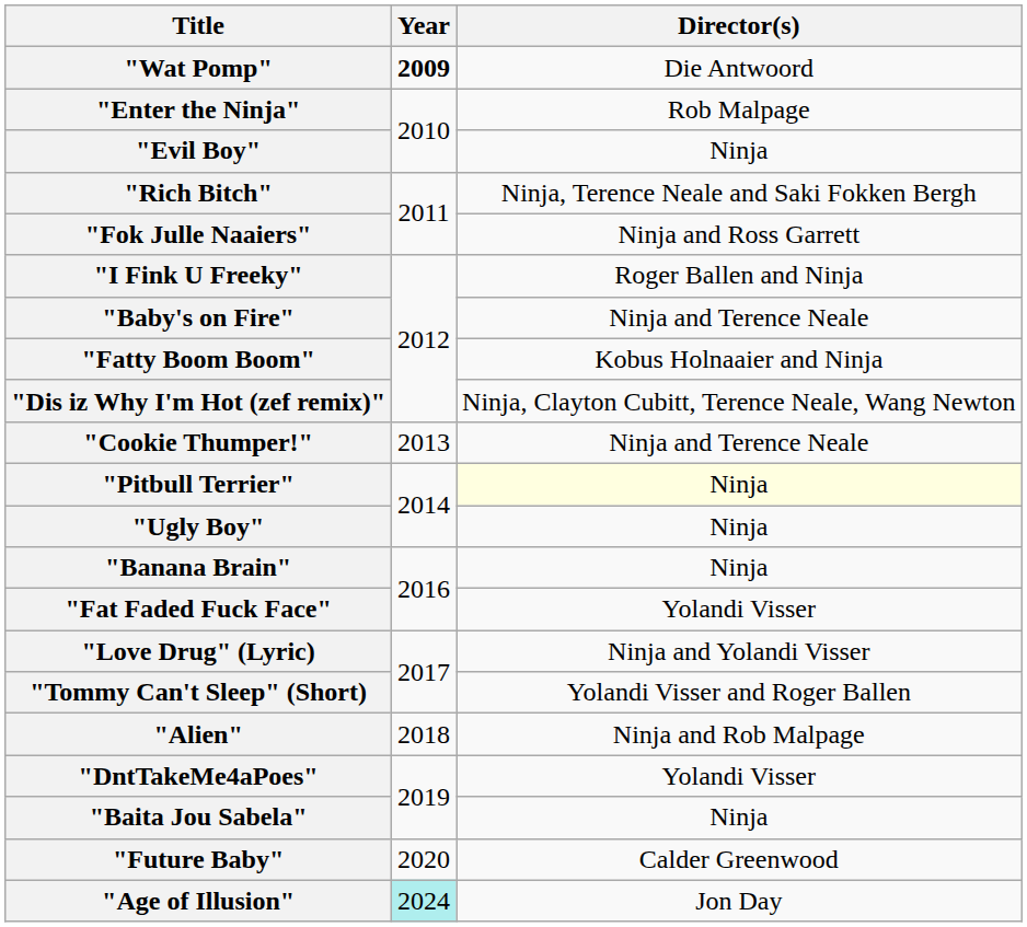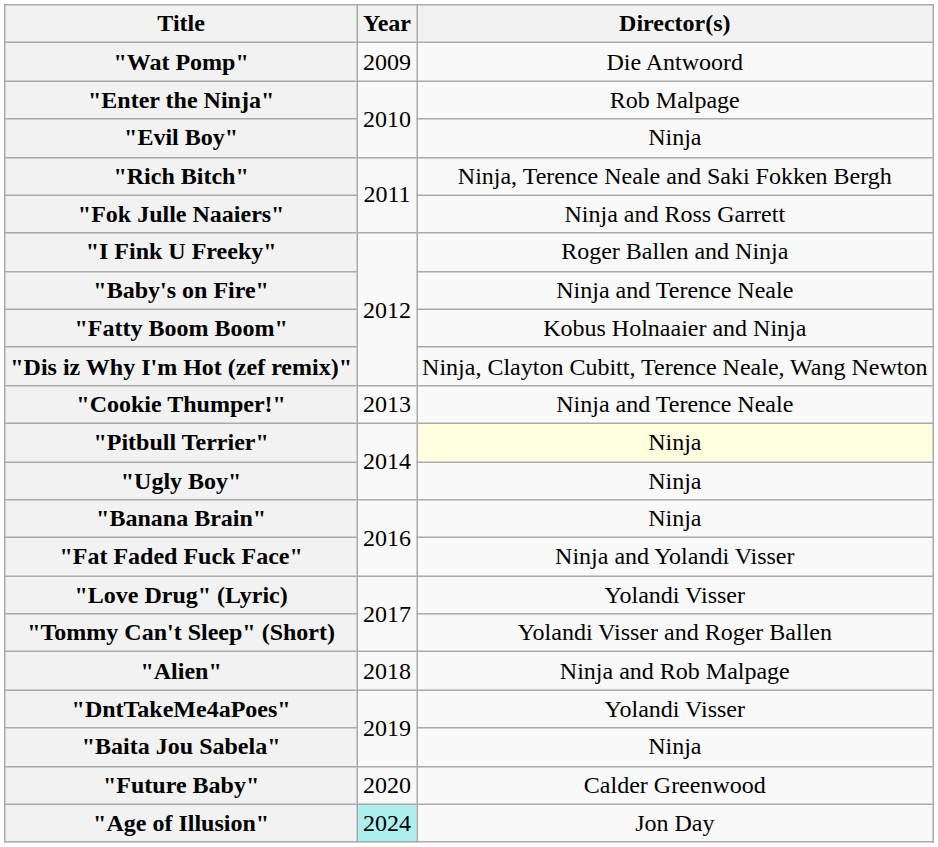 <table class="wikitable plainrowheaders" style="text-align:center;">
 <tr>
 <th scope="col">Title</th>
 <th scope="col">Year</th>
 <th scope="col">Director(s)</th>
 </tr>
 <tr>
 <th scope="row">"Wat Pomp"</th>
-<td><strong>2009</strong></td>
+<td>2009</td>
 <td>Die Antwoord</td>
 </tr>
 <tr>
 <th scope="row">"Enter the Ninja"</th>
 <td rowspan="2">2010</td>
 <td>Rob Malpage</td>
 </tr>
 <tr>
 <th scope="row">"Evil Boy"</th>
 <td>Ninja</td>
 </tr>
 <tr>
 <th scope="row">"Rich Bitch"</th>
 <td rowspan="2">2011</td>
 <td>Ninja, Terence Neale and Saki Fokken Bergh</td>
 </tr>
 <tr>
 <th scope="row">"Fok Julle Naaiers"</th>
 <td>Ninja and Ross Garrett</td>
 </tr>
 <tr>
 <th scope="row">"I Fink U Freeky"</th>
 <td rowspan="4">2012</td>
 <td>Roger Ballen and Ninja</td>
 </tr>
 <tr>
 <th scope="row">"Baby's on Fire"</th>
 <td>Ninja and Terence Neale</td>
 </tr>
 <tr>
 <th scope="row">"Fatty Boom Boom"</th>
 <td>Kobus Holnaaier and Ninja</td>
 </tr>
 <tr>
 <th scope="row">"Dis iz Why I'm Hot (zef remix)"</th>
 <td>Ninja, Clayton Cubitt, Terence Neale, Wang Newton</td>
 </tr>
 <tr>
 <th scope="row">"Cookie Thumper!"</th>
 <td>2013</td>
 <td>Ninja and Terence Neale</td>
 </tr>
 <tr>
 <th scope="row">"Pitbull Terrier"</th>
 <td rowspan="2">2014</td>
 <td style="background: lightyellow;">Ninja</td>
 </tr>
 <tr>
 <th scope="row">"Ugly Boy"</th>
 <td>Ninja</td>
 </tr>
 <tr>
 <th scope="row">"Banana Brain"</th>
 <td rowspan="2">2016</td>
 <td>Ninja</td>
 </tr>
 <tr>
 <th scope="row">"Fat Faded Fuck Face"</th>
-<td>Yolandi Visser</td>
+<td>Ninja and Yolandi Visser</td>
 </tr>
 <tr>
 <th scope="row">"Love Drug" (Lyric)</th>
 <td rowspan="2">2017</td>
-<td>Ninja and Yolandi Visser</td>
+<td>Yolandi Visser</td>
 </tr>
 <tr>
 <th scope="row">"Tommy Can't Sleep" (Short)</th>
 <td>Yolandi Visser and Roger Ballen</td>
 </tr>
 <tr>
 <th scope="row">"Alien"</th>
 <td>2018</td>
 <td>Ninja and Rob Malpage</td>
 </tr>
 <tr>
 <th scope="row">"DntTakeMe4aPoes"</th>
 <td rowspan="2">2019</td>
 <td>Yolandi Visser</td>
 </tr>
 <tr>
 <th scope="row">"Baita Jou Sabela"</th>
 <td>Ninja</td>
 </tr>
 <tr>
 <th scope="row">"Future Baby"</th>
 <td>2020</td>
 <td>Calder Greenwood</td>
 </tr>
 <tr>
 <th scope="row">"Age of Illusion"</th>
 <td style="background: paleturquoise;">2024</td>
 <td>Jon Day</td>
 </tr>
 </table>
